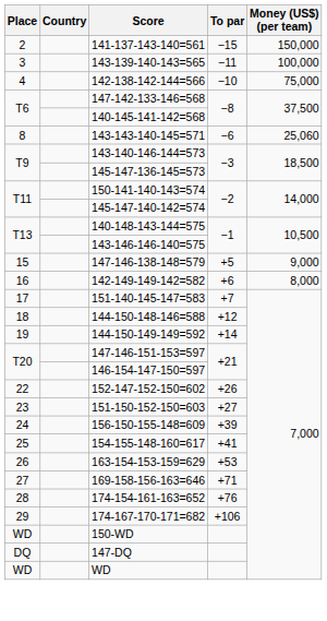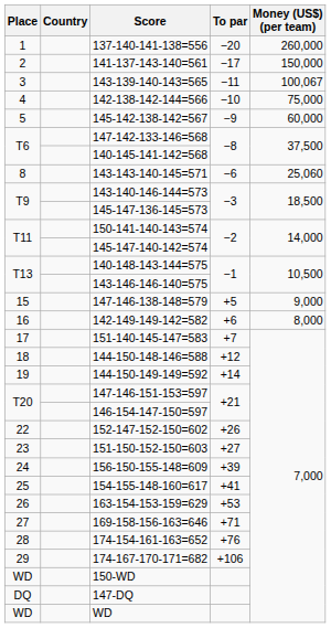 <table class="wikitable" style="font-size:95%;">
 <tr>
 <th>Place</th>
 <th>Country</th>
 <th>Score</th>
 <th>To par</th>
 <th>Money (US$)<br>(per team)</th>
 </tr>
 <tr>
+<td align=center>1</td>
+<td></td>
+<td>137-140-141-138=556</td>
+<td align=center>−20</td>
+<td align=right>260,000</td>
+</tr>
+<tr>
 <td align=center>2</td>
 <td></td>
 <td>141-137-143-140=561</td>
-<td align=center>−15</td>
+<td align=center>−17</td>
 <td align=right>150,000</td>
 </tr>
 <tr>
 <td align=center>3</td>
 <td></td>
 <td>143-139-140-143=565</td>
 <td align=center>−11</td>
-<td align=right>100,000</td>
+<td align=right>100,067</td>
 </tr>
 <tr>
 <td align=center>4</td>
 <td></td>
 <td>142-138-142-144=566</td>
 <td align=center>−10</td>
 <td align=right>75,000</td>
+</tr>
+<tr>
+<td align=center>5</td>
+<td></td>
+<td>145-142-138-142=567</td>
+<td align=center>−9</td>
+<td align=right>60,000</td>
 </tr>
 <tr>
 <td align=center rowspan=2>T6</td>
 <td></td>
 <td>147-142-133-146=568</td>
 <td align=center rowspan=2>−8</td>
 <td align=right rowspan=2>37,500</td>
 </tr>
 <tr>
 <td></td>
 <td>140-145-141-142=568</td>
 </tr>
 <tr>
 <td align=center>8</td>
 <td></td>
 <td>143-143-140-145=571</td>
 <td align=center>−6</td>
 <td align=right>25,060</td>
 </tr>
 <tr>
 <td align=center rowspan=2>T9</td>
 <td></td>
 <td>143-140-146-144=573</td>
 <td align=center rowspan=2>−3</td>
 <td align=right rowspan=2>18,500</td>
 </tr>
 <tr>
 <td></td>
 <td>145-147-136-145=573</td>
 </tr>
 <tr>
 <td align=center rowspan=2>T11</td>
 <td></td>
 <td>150-141-140-143=574</td>
 <td align=center rowspan=2>−2</td>
 <td align=right rowspan=2>14,000</td>
 </tr>
 <tr>
 <td></td>
 <td>145-147-140-142=574</td>
 </tr>
 <tr>
 <td align=center rowspan=2>T13</td>
 <td></td>
 <td>140-148-143-144=575</td>
 <td align=center rowspan=2>−1</td>
 <td align=right rowspan=2>10,500</td>
 </tr>
 <tr>
 <td></td>
 <td>143-146-146-140=575</td>
 </tr>
 <tr>
 <td align=center>15</td>
 <td></td>
 <td>147-146-138-148=579</td>
 <td align=center>+5</td>
 <td align=right>9,000</td>
 </tr>
 <tr>
 <td align=center>16</td>
 <td></td>
 <td>142-149-149-142=582</td>
 <td align=center>+6</td>
 <td align=right>8,000</td>
 </tr>
 <tr>
 <td align=center>17</td>
 <td></td>
 <td>151-140-145-147=583</td>
 <td align=center>+7</td>
 <td align=right rowspan=16>7,000</td>
 </tr>
 <tr>
 <td align=center>18</td>
 <td></td>
 <td>144-150-148-146=588</td>
 <td align=center>+12</td>
 </tr>
 <tr>
 <td align=center>19</td>
 <td></td>
 <td>144-150-149-149=592</td>
 <td align=center>+14</td>
 </tr>
 <tr>
 <td align=center rowspan=2>T20</td>
 <td></td>
 <td>147-146-151-153=597</td>
 <td align=center rowspan=2>+21</td>
 </tr>
 <tr>
 <td></td>
 <td>146-154-147-150=597</td>
 </tr>
 <tr>
 <td align=center>22</td>
 <td></td>
 <td>152-147-152-150=602</td>
 <td align=center>+26</td>
 </tr>
 <tr>
 <td align=center>23</td>
 <td></td>
 <td>151-150-152-150=603</td>
 <td align=center>+27</td>
 </tr>
 <tr>
 <td align=center>24</td>
 <td></td>
 <td>156-150-155-148=609</td>
 <td align=center>+39</td>
 </tr>
 <tr>
 <td align=center>25</td>
 <td></td>
 <td>154-155-148-160=617</td>
 <td align=center>+41</td>
 </tr>
 <tr>
 <td align=center>26</td>
 <td></td>
 <td>163-154-153-159=629</td>
 <td align=center>+53</td>
 </tr>
 <tr>
 <td align=center>27</td>
 <td></td>
 <td>169-158-156-163=646</td>
 <td align=center>+71</td>
 </tr>
 <tr>
 <td align=center>28</td>
 <td></td>
 <td>174-154-161-163=652</td>
 <td align=center>+76</td>
 </tr>
 <tr>
 <td align=center>29</td>
 <td></td>
 <td>174-167-170-171=682</td>
 <td align=center>+106</td>
 </tr>
 <tr>
 <td align=center>WD</td>
 <td></td>
 <td>150-WD</td>
 <td align=center></td>
 </tr>
 <tr>
 <td align=center>DQ</td>
 <td></td>
 <td>147-DQ</td>
 <td align=center></td>
 </tr>
 <tr>
 <td align=center>WD</td>
 <td></td>
 <td>WD</td>
 <td align=center></td>
 </tr>
 </table>
